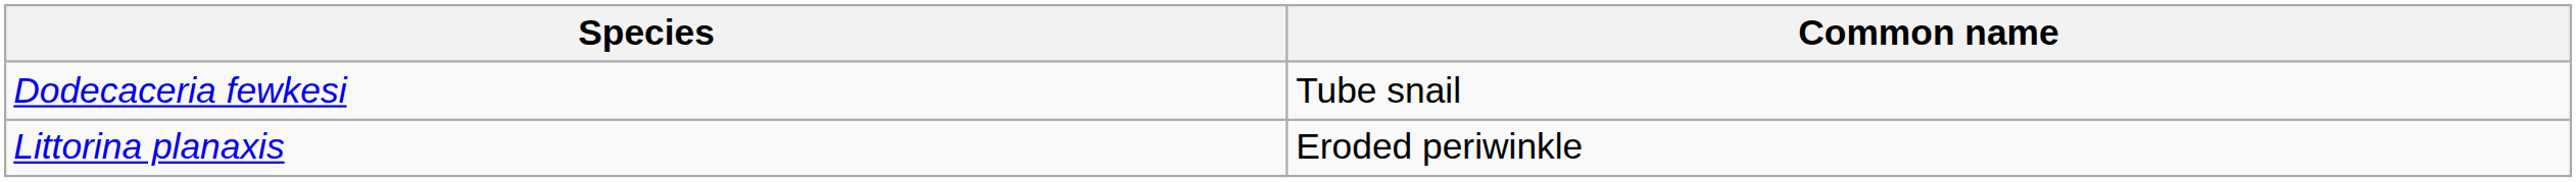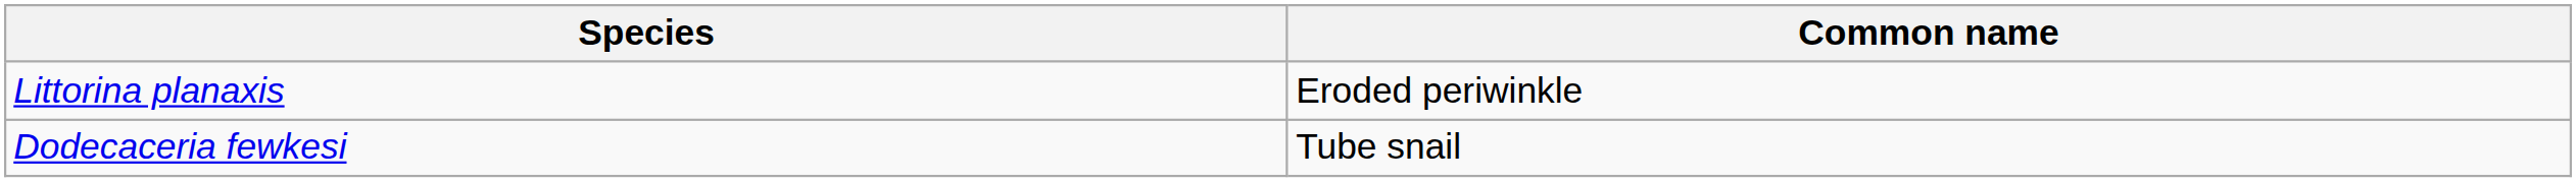 <table width=90% class="wikitable">
 <tr>
 <th width=25%>Species</th>
 <th width=25%>Common name</th>
 </tr>
 <tr>
+<td><em><a href='#'>Littorina planaxis</a></em></td>
+<td>Eroded periwinkle</td>
+</tr>
+<tr>
 <td><em><a href='#'>Dodecaceria fewkesi</a></em></td>
 <td>Tube snail</td>
 </tr>
-<tr>
-<td><em><a href='#'>Littorina planaxis</a></em></td>
-<td>Eroded periwinkle</td>
-</tr>
 </table>
